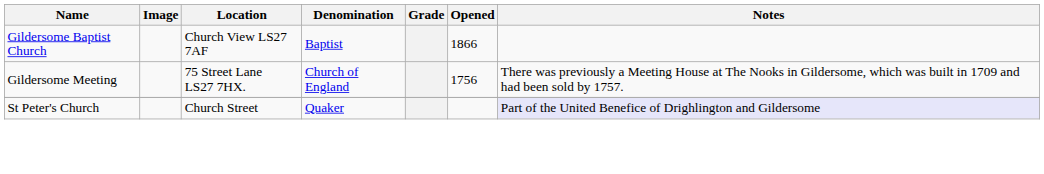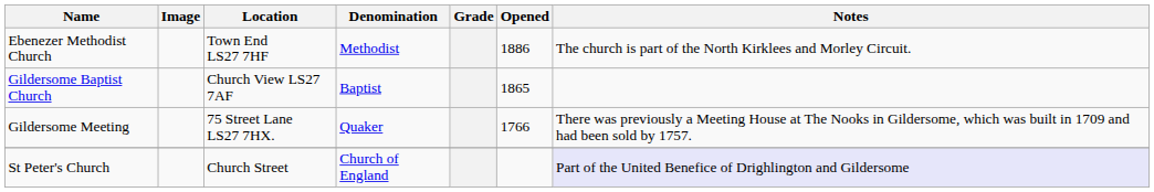 <table class="wikitable sortable">
 <tr>
 <th>Name</th>
 <th class="unsortable">Image</th>
 <th>Location</th>
 <th>Denomination</th>
 <th>Grade</th>
 <th>Opened</th>
 <th class="unsortable">Notes</th>
 </tr>
 <tr>
+<td>Ebenezer Methodist Church </td>
+<td></td>
+<td>Town End<br>LS27 7HF</td>
+<td><a href='#'>Methodist</a></td>
+<th></th>
+<td>1886</td>
+<td>The church is part of the North Kirklees and Morley Circuit.</td>
+</tr>
+<tr>
 <td><a href='#'>Gildersome Baptist Church</a></td>
 <td></td>
 <td>Church View LS27 7AF</td>
 <td><a href='#'>Baptist</a></td>
 <th></th>
-<td>1866</td>
+<td>1865</td>
 <td></td>
 </tr>
 <tr>
 <td>Gildersome Meeting </td>
 <td></td>
 <td>75 Street Lane<br>LS27 7HX.</td>
-<td><a href='#'>Church of England</a></td>
+<td><a href='#'>Quaker</a></td>
 <th></th>
-<td>1756</td>
+<td>1766</td>
 <td>There was previously a Meeting House at The Nooks in Gildersome, which was built in 1709 and had been sold by 1757.</td>
 </tr>
 <tr>
 </tr>
 <tr>
 <td>St Peter's Church</td>
 <td></td>
 <td>Church Street</td>
-<td><a href='#'>Quaker</a></td>
+<td><a href='#'>Church of England</a></td>
 <th></th>
 <td></td>
 <td style="background: lavender;">Part of the United Benefice of Drighlington and Gildersome </td>
 </tr>
 </table>
